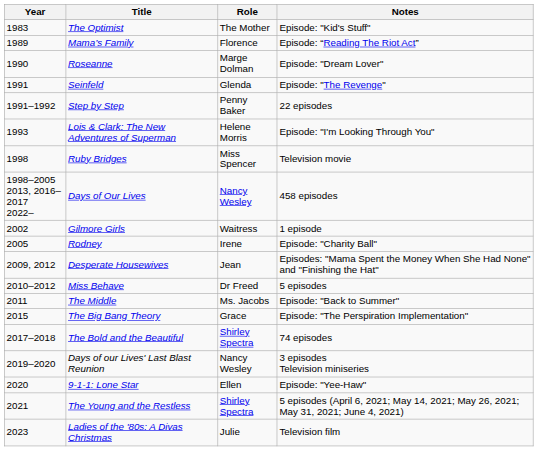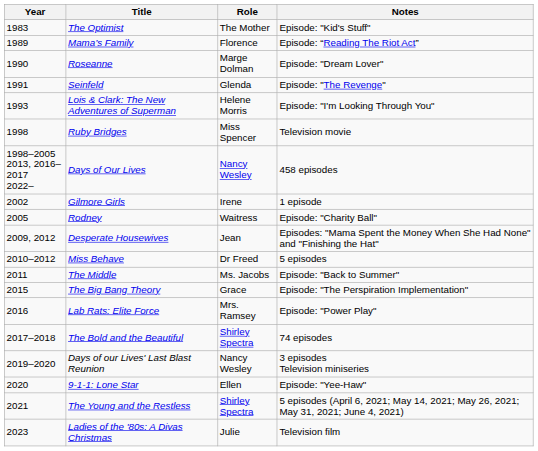 <table class="wikitable sortable">
 <tr>
 <th>Year</th>
 <th>Title</th>
 <th>Role</th>
 <th>Notes</th>
 </tr>
 <tr>
 <td>1983</td>
 <td><em><a href='#'>The Optimist</a></em></td>
 <td>The Mother</td>
 <td>Episode: "Kid's Stuff"</td>
 </tr>
 <tr>
 <td>1989</td>
 <td><em><a href='#'>Mama’s Family</a></em></td>
 <td>Florence</td>
 <td>Episode: “<a href='#'>Reading The Riot Act</a>”</td>
 </tr>
 <tr>
 <td>1990</td>
 <td><em><a href='#'>Roseanne</a></em></td>
 <td>Marge Dolman</td>
 <td>Episode: "Dream Lover"</td>
 </tr>
 <tr>
 <td>1991</td>
 <td><em><a href='#'>Seinfeld</a></em></td>
 <td>Glenda</td>
 <td>Episode: "<a href='#'>The Revenge</a>"</td>
 </tr>
 <tr>
-<td>1991–1992</td>
-<td><em><a href='#'>Step by Step</a></em></td>
-<td>Penny Baker</td>
-<td>22 episodes</td>
-</tr>
-<tr>
 <td>1993</td>
 <td><em><a href='#'>Lois & Clark: The New Adventures of Superman</a></em></td>
 <td>Helene Morris</td>
 <td>Episode: "I'm Looking Through You"</td>
 </tr>
 <tr>
 <td>1998</td>
 <td><em><a href='#'>Ruby Bridges</a></em></td>
 <td>Miss Spencer</td>
 <td>Television movie</td>
 </tr>
 <tr>
 <td>1998–2005<br>2013, 2016–2017<br>2022–</td>
 <td><em><a href='#'>Days of Our Lives</a></em></td>
 <td><a href='#'>Nancy Wesley</a></td>
 <td>458 episodes</td>
 </tr>
 <tr>
 <td>2002</td>
 <td><em><a href='#'>Gilmore Girls</a></em></td>
-<td>Waitress</td>
+<td>Irene</td>
 <td>1 episode</td>
 </tr>
 <tr>
 <td>2005</td>
 <td><em><a href='#'>Rodney</a></em></td>
-<td>Irene</td>
+<td>Waitress</td>
 <td>Episode: "Charity Ball"</td>
 </tr>
 <tr>
 <td>2009, 2012</td>
 <td><em><a href='#'>Desperate Housewives</a></em></td>
 <td>Jean</td>
 <td>Episodes: "Mama Spent the Money When She Had None" and "Finishing the Hat"</td>
 </tr>
 <tr>
 <td>2010–2012</td>
 <td><em><a href='#'>Miss Behave</a></em></td>
 <td>Dr Freed</td>
 <td>5 episodes</td>
 </tr>
 <tr>
 <td>2011</td>
 <td><em><a href='#'>The Middle</a></em></td>
 <td>Ms. Jacobs</td>
 <td>Episode: "Back to Summer"</td>
 </tr>
 <tr>
 <td>2015</td>
 <td><em><a href='#'>The Big Bang Theory</a></em></td>
 <td>Grace</td>
 <td>Episode: "The Perspiration Implementation"</td>
+</tr>
+<tr>
+<td>2016</td>
+<td><em><a href='#'>Lab Rats: Elite Force</a></em></td>
+<td>Mrs. Ramsey</td>
+<td>Episode: "Power Play"</td>
 </tr>
 <tr>
 <td>2017–2018</td>
 <td><em><a href='#'>The Bold and the Beautiful</a></em></td>
 <td><a href='#'>Shirley Spectra</a></td>
 <td>74 episodes</td>
 </tr>
 <tr>
 <td>2019–2020</td>
 <td><em>Days of our Lives' Last Blast Reunion</em></td>
 <td>Nancy Wesley</td>
 <td>3 episodes<br>Television miniseries</td>
 </tr>
 <tr>
 <td>2020</td>
 <td><em><a href='#'>9-1-1: Lone Star</a></em></td>
 <td>Ellen</td>
 <td>Episode: "Yee-Haw"</td>
 </tr>
 <tr>
 <td>2021</td>
 <td><em><a href='#'>The Young and the Restless</a></em></td>
 <td><a href='#'>Shirley Spectra</a></td>
 <td>5 episodes (April 6, 2021; May 14, 2021; May 26, 2021; May 31, 2021; June 4, 2021)</td>
 </tr>
 <tr>
 <td>2023</td>
 <td><em><a href='#'>Ladies of the '80s: A Divas Christmas</a></em></td>
 <td>Julie</td>
 <td>Television film</td>
 </tr>
 </table>
